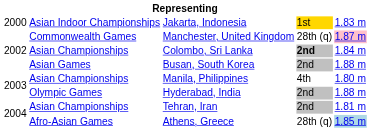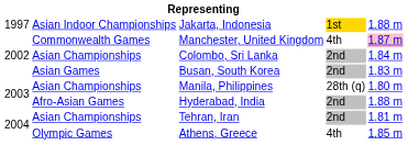 <table>
 <tr>
 <th colspan="5">Representing </th>
 </tr>
 <tr>
-<td>2000</td>
+<td>1997</td>
 <td><a href='#'>Asian Indoor Championships</a></td>
 <td><a href='#'>Jakarta, Indonesia</a></td>
 <td bgcolor="gold">1st</td>
-<td><a href='#'>1.83 m</a></td>
+<td><a href='#'>1.88 m</a></td>
 </tr>
 <tr>
 <td rowspan=3>2002</td>
 <td><a href='#'>Commonwealth Games</a></td>
 <td><a href='#'>Manchester, United Kingdom</a></td>
-<td>28th (q)</td>
+<td>4th</td>
 <td style="background: pink;"><a href='#'>1.87 m</a></td>
 </tr>
 <tr>
 <td><a href='#'>Asian Championships</a></td>
 <td><a href='#'>Colombo, Sri Lanka</a></td>
-<td bgcolor="silver"><strong>2nd</strong></td>
+<td bgcolor="silver">2nd</td>
 <td><a href='#'>1.84 m</a></td>
 </tr>
 <tr>
 <td><a href='#'>Asian Games</a></td>
 <td><a href='#'>Busan, South Korea</a></td>
 <td bgcolor="silver">2nd</td>
-<td><a href='#'>1.88 m</a></td>
+<td><a href='#'>1.83 m</a></td>
 </tr>
 <tr>
 <td rowspan=2>2003</td>
 <td><a href='#'>Asian Championships</a></td>
 <td><a href='#'>Manila, Philippines</a></td>
-<td>4th</td>
+<td>28th (q)</td>
 <td><a href='#'>1.80 m</a></td>
 </tr>
 <tr>
-<td><a href='#'>Olympic Games</a></td>
+<td><a href='#'>Afro-Asian Games</a></td>
 <td><a href='#'>Hyderabad, India</a></td>
 <td bgcolor="silver">2nd</td>
 <td><a href='#'>1.88 m</a></td>
 </tr>
 <tr>
 <td rowspan=2>2004</td>
 <td><a href='#'>Asian Championships</a></td>
 <td><a href='#'>Tehran, Iran</a></td>
 <td bgcolor="silver">2nd</td>
 <td><a href='#'>1.81 m</a></td>
 </tr>
 <tr>
-<td><a href='#'>Afro-Asian Games</a></td>
+<td><a href='#'>Olympic Games</a></td>
 <td><a href='#'>Athens, Greece</a></td>
-<td>28th (q)</td>
-<td style="background: lightblue;"><a href='#'>1.85 m</a></td>
+<td>4th</td>
+<td><a href='#'>1.85 m</a></td>
 </tr>
 </table>
